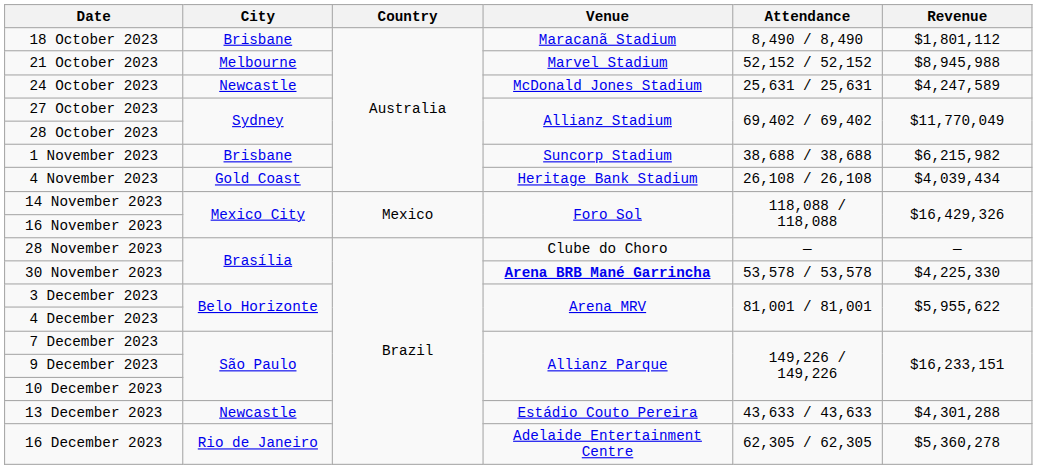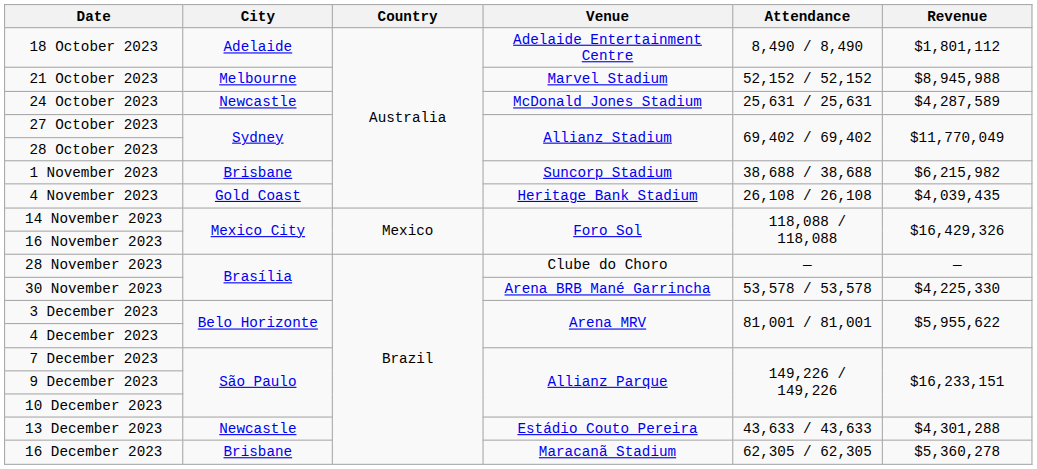 <table class="wikitable" style="text-align:center;">
 <tr>
 <th scope="col" style="width:12em;">Date</th>
 <th scope="col" style="width:10em;">City</th>
 <th scope="col" style="width:10em;">Country</th>
 <th scope="col" style="width:17em;">Venue</th>
 <th scope="col" style="width:10em;">Attendance</th>
 <th scope="col" style="width:10em;">Revenue</th>
 </tr>
 <tr>
 <td>18 October 2023</td>
-<td><a href='#'>Brisbane</a></td>
+<td><a href='#'>Adelaide</a></td>
 <td rowspan="7">Australia</td>
-<td><a href='#'>Maracanã Stadium</a></td>
+<td><a href='#'>Adelaide Entertainment Centre</a></td>
 <td>8,490 /  8,490</td>
 <td>$1,801,112</td>
 </tr>
 <tr>
 <td>21 October 2023</td>
 <td><a href='#'>Melbourne</a></td>
 <td><a href='#'>Marvel Stadium</a></td>
 <td>52,152 /  52,152</td>
 <td>$8,945,988</td>
 </tr>
 <tr>
 <td>24 October 2023</td>
 <td><a href='#'>Newcastle</a></td>
 <td><a href='#'>McDonald Jones Stadium</a></td>
 <td>25,631 /  25,631</td>
-<td>$4,247,589</td>
+<td>$4,287,589</td>
 </tr>
 <tr>
 <td>27 October 2023</td>
 <td rowspan="2"><a href='#'>Sydney</a></td>
 <td rowspan="2"><a href='#'>Allianz Stadium</a></td>
 <td rowspan="2">69,402 /  69,402</td>
 <td rowspan="2">$11,770,049</td>
 </tr>
 <tr>
 <td>28 October 2023</td>
 </tr>
 <tr>
 <td>1 November 2023</td>
 <td><a href='#'>Brisbane</a></td>
 <td><a href='#'>Suncorp Stadium</a></td>
 <td>38,688 /  38,688</td>
 <td>$6,215,982</td>
 </tr>
 <tr>
 <td>4 November 2023</td>
 <td><a href='#'>Gold Coast</a></td>
 <td><a href='#'>Heritage Bank Stadium</a></td>
 <td>26,108 /  26,108</td>
-<td>$4,039,434</td>
+<td>$4,039,435</td>
 </tr>
 <tr>
 <td>14 November 2023</td>
 <td rowspan="2"><a href='#'>Mexico City</a></td>
 <td rowspan="2">Mexico</td>
 <td rowspan="2"><a href='#'>Foro Sol</a></td>
 <td rowspan="2">118,088 /  118,088</td>
 <td rowspan="2">$16,429,326</td>
 </tr>
 <tr>
 <td>16 November 2023</td>
 </tr>
 <tr>
 <td>28 November 2023</td>
 <td rowspan="2"><a href='#'>Brasília</a></td>
 <td rowspan="9">Brazil</td>
 <td>Clube do Choro</td>
 <td>—</td>
 <td>—</td>
 </tr>
 <tr>
 <td>30 November 2023</td>
-<td><strong><a href='#'>Arena BRB Mané Garrincha</a></strong></td>
+<td><a href='#'>Arena BRB Mané Garrincha</a></td>
 <td>53,578 /  53,578</td>
 <td>$4,225,330</td>
 </tr>
 <tr>
 <td>3 December 2023</td>
 <td rowspan="2"><a href='#'>Belo Horizonte</a></td>
 <td rowspan="2"><a href='#'>Arena MRV</a></td>
 <td rowspan="2">81,001 /  81,001</td>
 <td rowspan="2">$5,955,622</td>
 </tr>
 <tr>
 <td>4 December 2023</td>
 </tr>
 <tr>
 <td>7 December 2023</td>
 <td rowspan="3"><a href='#'>São Paulo</a></td>
 <td rowspan="3"><a href='#'>Allianz Parque</a></td>
 <td rowspan="3">149,226 /  149,226</td>
 <td rowspan="3">$16,233,151</td>
 </tr>
 <tr>
 <td>9 December 2023</td>
 </tr>
 <tr>
 <td>10 December 2023</td>
 </tr>
 <tr>
 <td>13 December 2023</td>
 <td><a href='#'>Newcastle</a></td>
 <td><a href='#'>Estádio Couto Pereira</a></td>
 <td>43,633 /  43,633</td>
 <td>$4,301,288</td>
 </tr>
 <tr>
 <td>16 December 2023</td>
-<td><a href='#'>Rio de Janeiro</a></td>
-<td><a href='#'>Adelaide Entertainment Centre</a></td>
+<td><a href='#'>Brisbane</a></td>
+<td><a href='#'>Maracanã Stadium</a></td>
 <td>62,305 /  62,305</td>
 <td>$5,360,278</td>
 </tr>
 </table>
